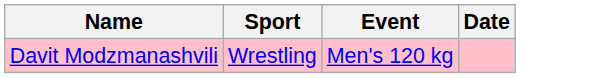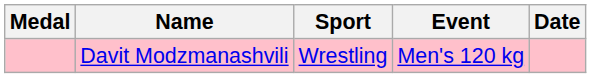 <table class="wikitable sortable" style="font-size: 95%;">
 <tr>
+<th>Medal</th>
 <th>Name</th>
 <th>Sport</th>
 <th>Event</th>
 <th>Date</th>
 </tr>
 <tr bgcolor=pink>
+<td></td>
 <td><a href='#'>Davit Modzmanashvili</a></td>
 <td><a href='#'>Wrestling</a></td>
 <td><a href='#'>Men's 120 kg</a></td>
 <td></td>
 </tr>
 </table>
